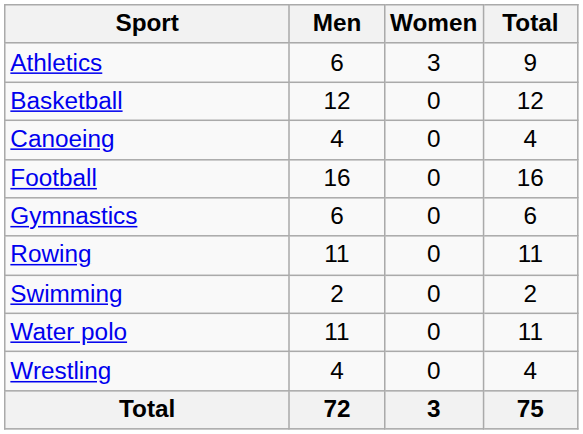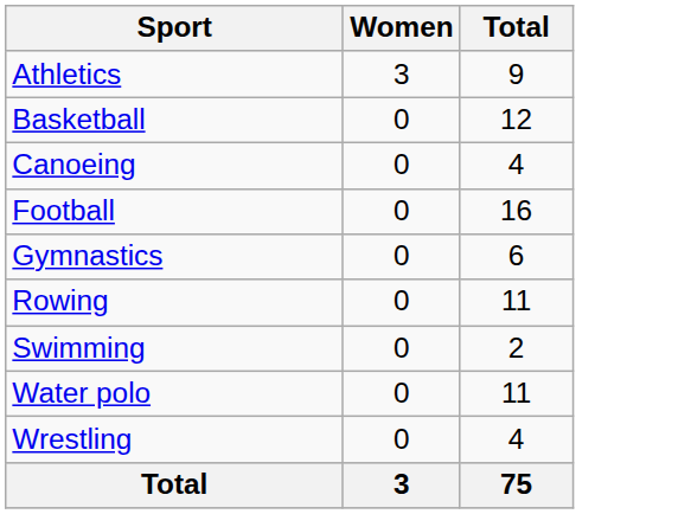 <table class="wikitable sortable" style="text-align:center;">
 <tr>
 <th width=180>Sport</th>
-<th width=55>Men</th>
 <th width=55>Women</th>
 <th width=55>Total</th>
 </tr>
 <tr>
 <td align=left><a href='#'>Athletics</a></td>
-<td>6</td>
 <td>3</td>
 <td>9</td>
 </tr>
 <tr>
 <td align=left><a href='#'>Basketball</a></td>
-<td>12</td>
 <td>0</td>
 <td>12</td>
 </tr>
 <tr>
 <td align=left><a href='#'>Canoeing</a></td>
-<td>4</td>
 <td>0</td>
 <td>4</td>
 </tr>
 <tr>
 <td align=left><a href='#'>Football</a></td>
-<td>16</td>
 <td>0</td>
 <td>16</td>
 </tr>
 <tr>
 <td align=left><a href='#'>Gymnastics</a></td>
-<td>6</td>
 <td>0</td>
 <td>6</td>
 </tr>
 <tr>
 <td align=left><a href='#'>Rowing</a></td>
-<td>11</td>
 <td>0</td>
 <td>11</td>
 </tr>
 <tr>
 <td align=left><a href='#'>Swimming</a></td>
-<td>2</td>
 <td>0</td>
 <td>2</td>
 </tr>
 <tr>
 <td align=left><a href='#'>Water polo</a></td>
-<td>11</td>
 <td>0</td>
 <td>11</td>
 </tr>
 <tr>
 <td align=left><a href='#'>Wrestling</a></td>
-<td>4</td>
 <td>0</td>
 <td>4</td>
 </tr>
 <tr>
 <th>Total</th>
-<th>72</th>
 <th>3</th>
 <th>75</th>
 </tr>
 </table>
